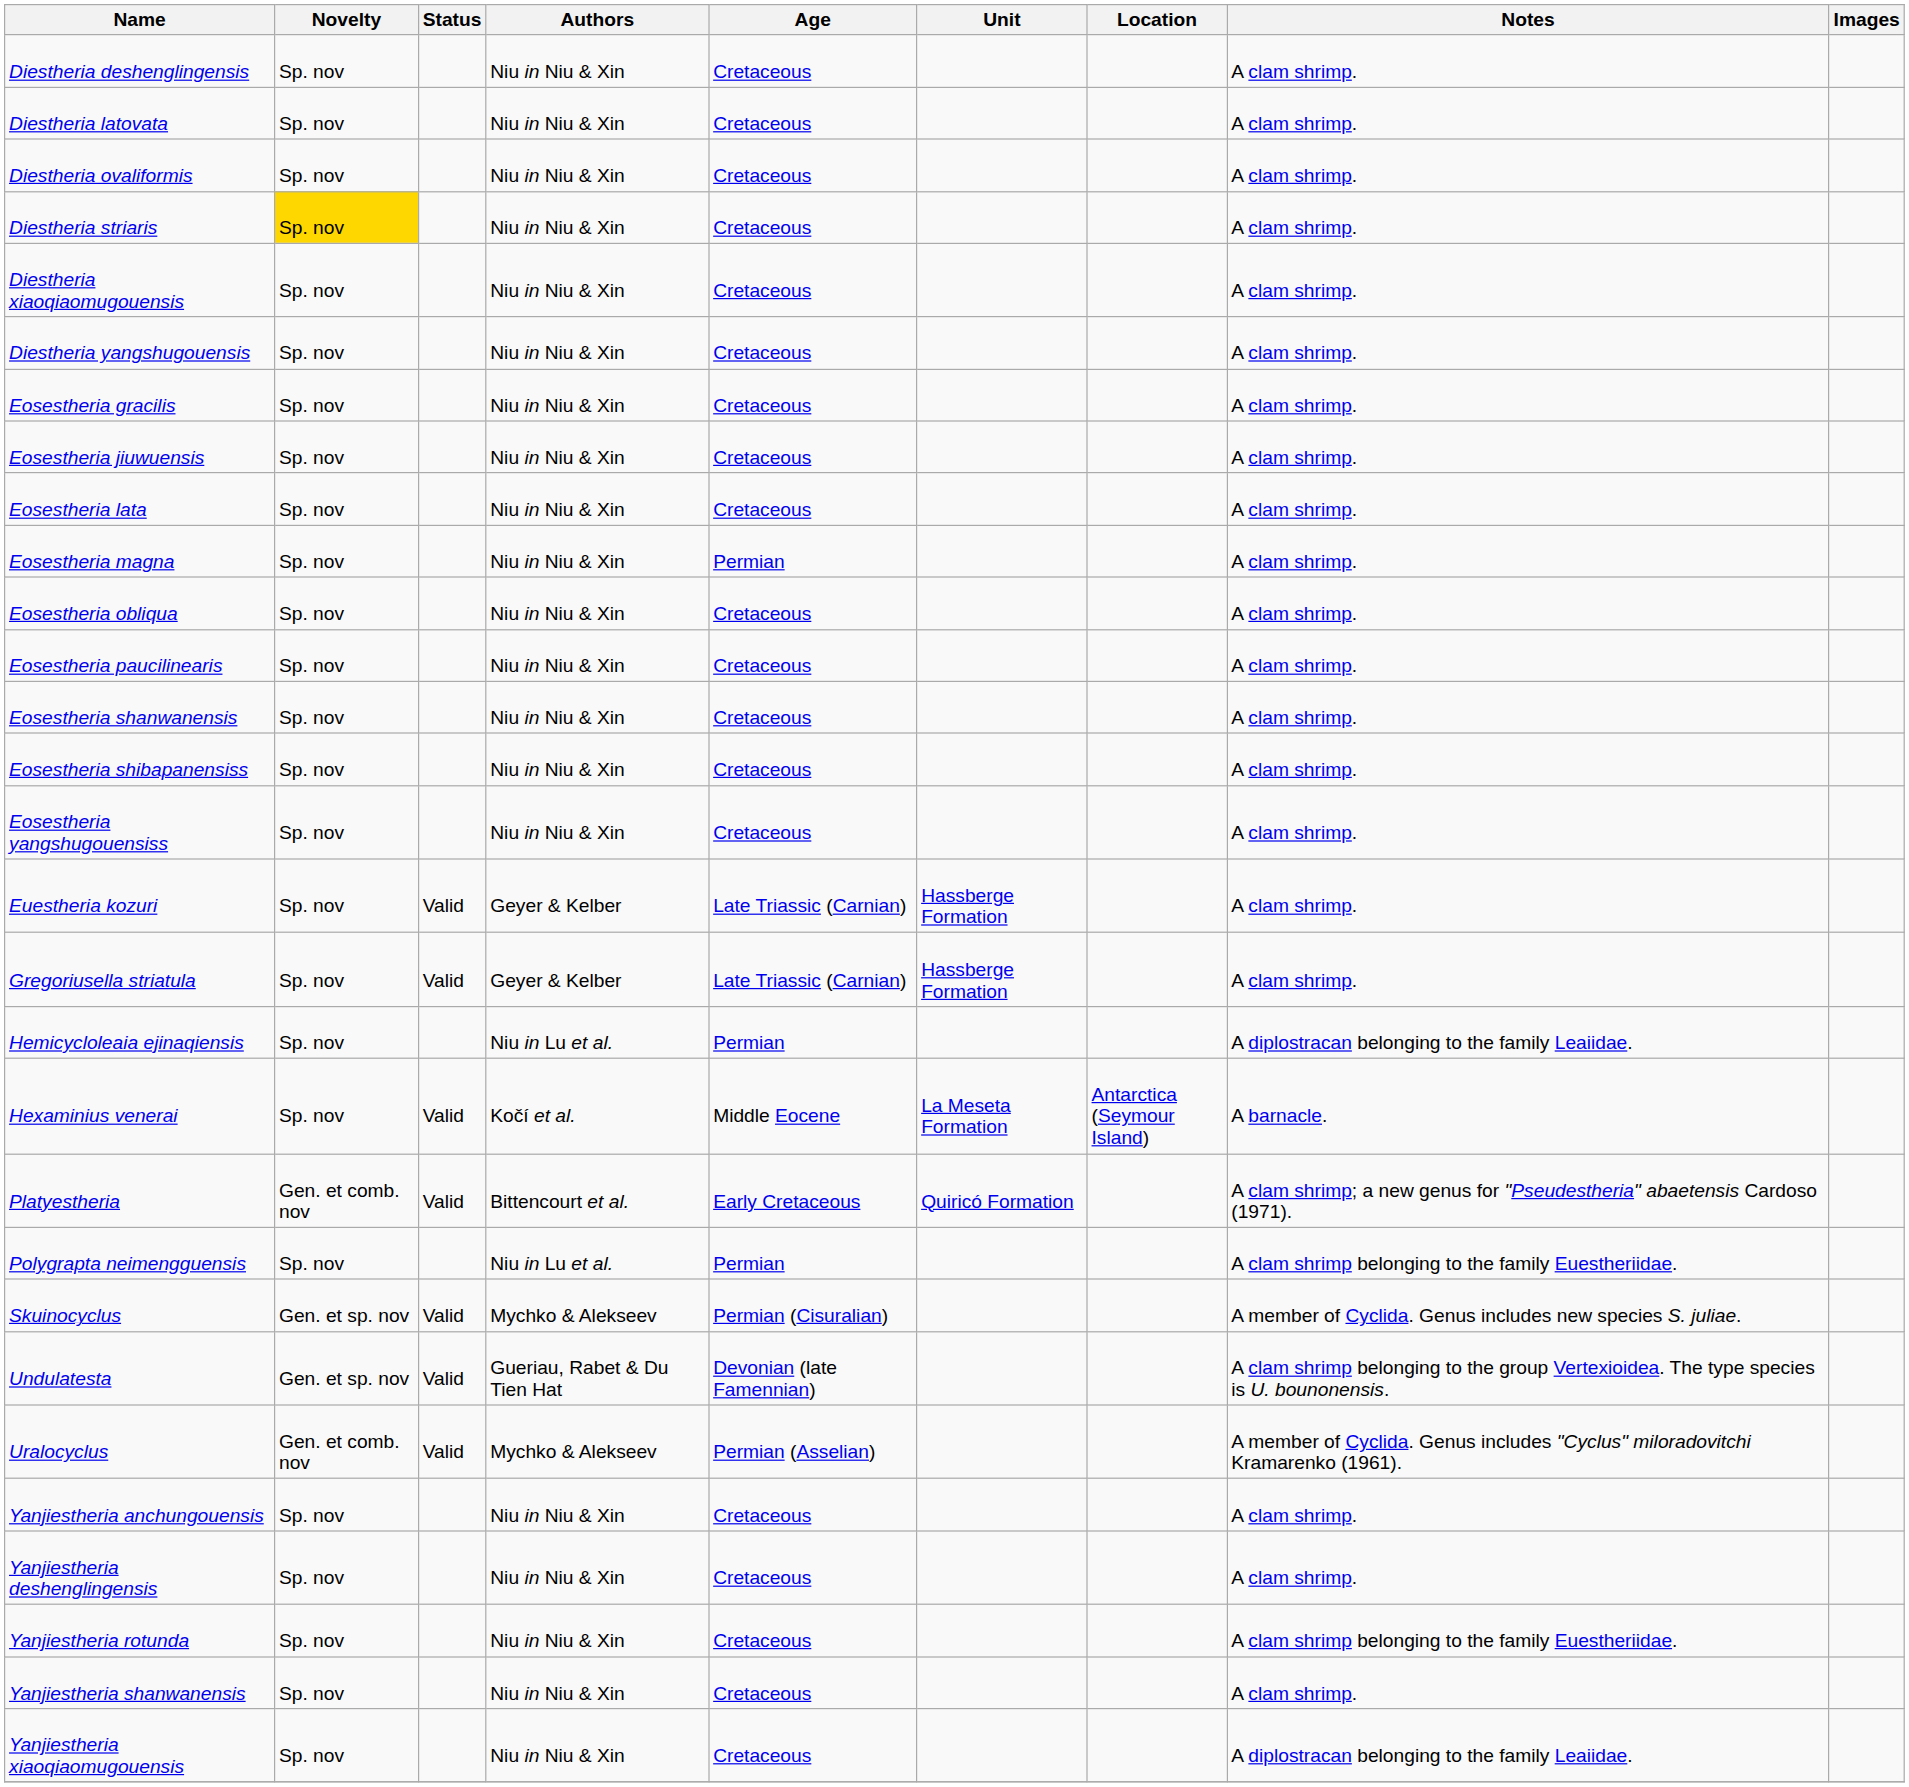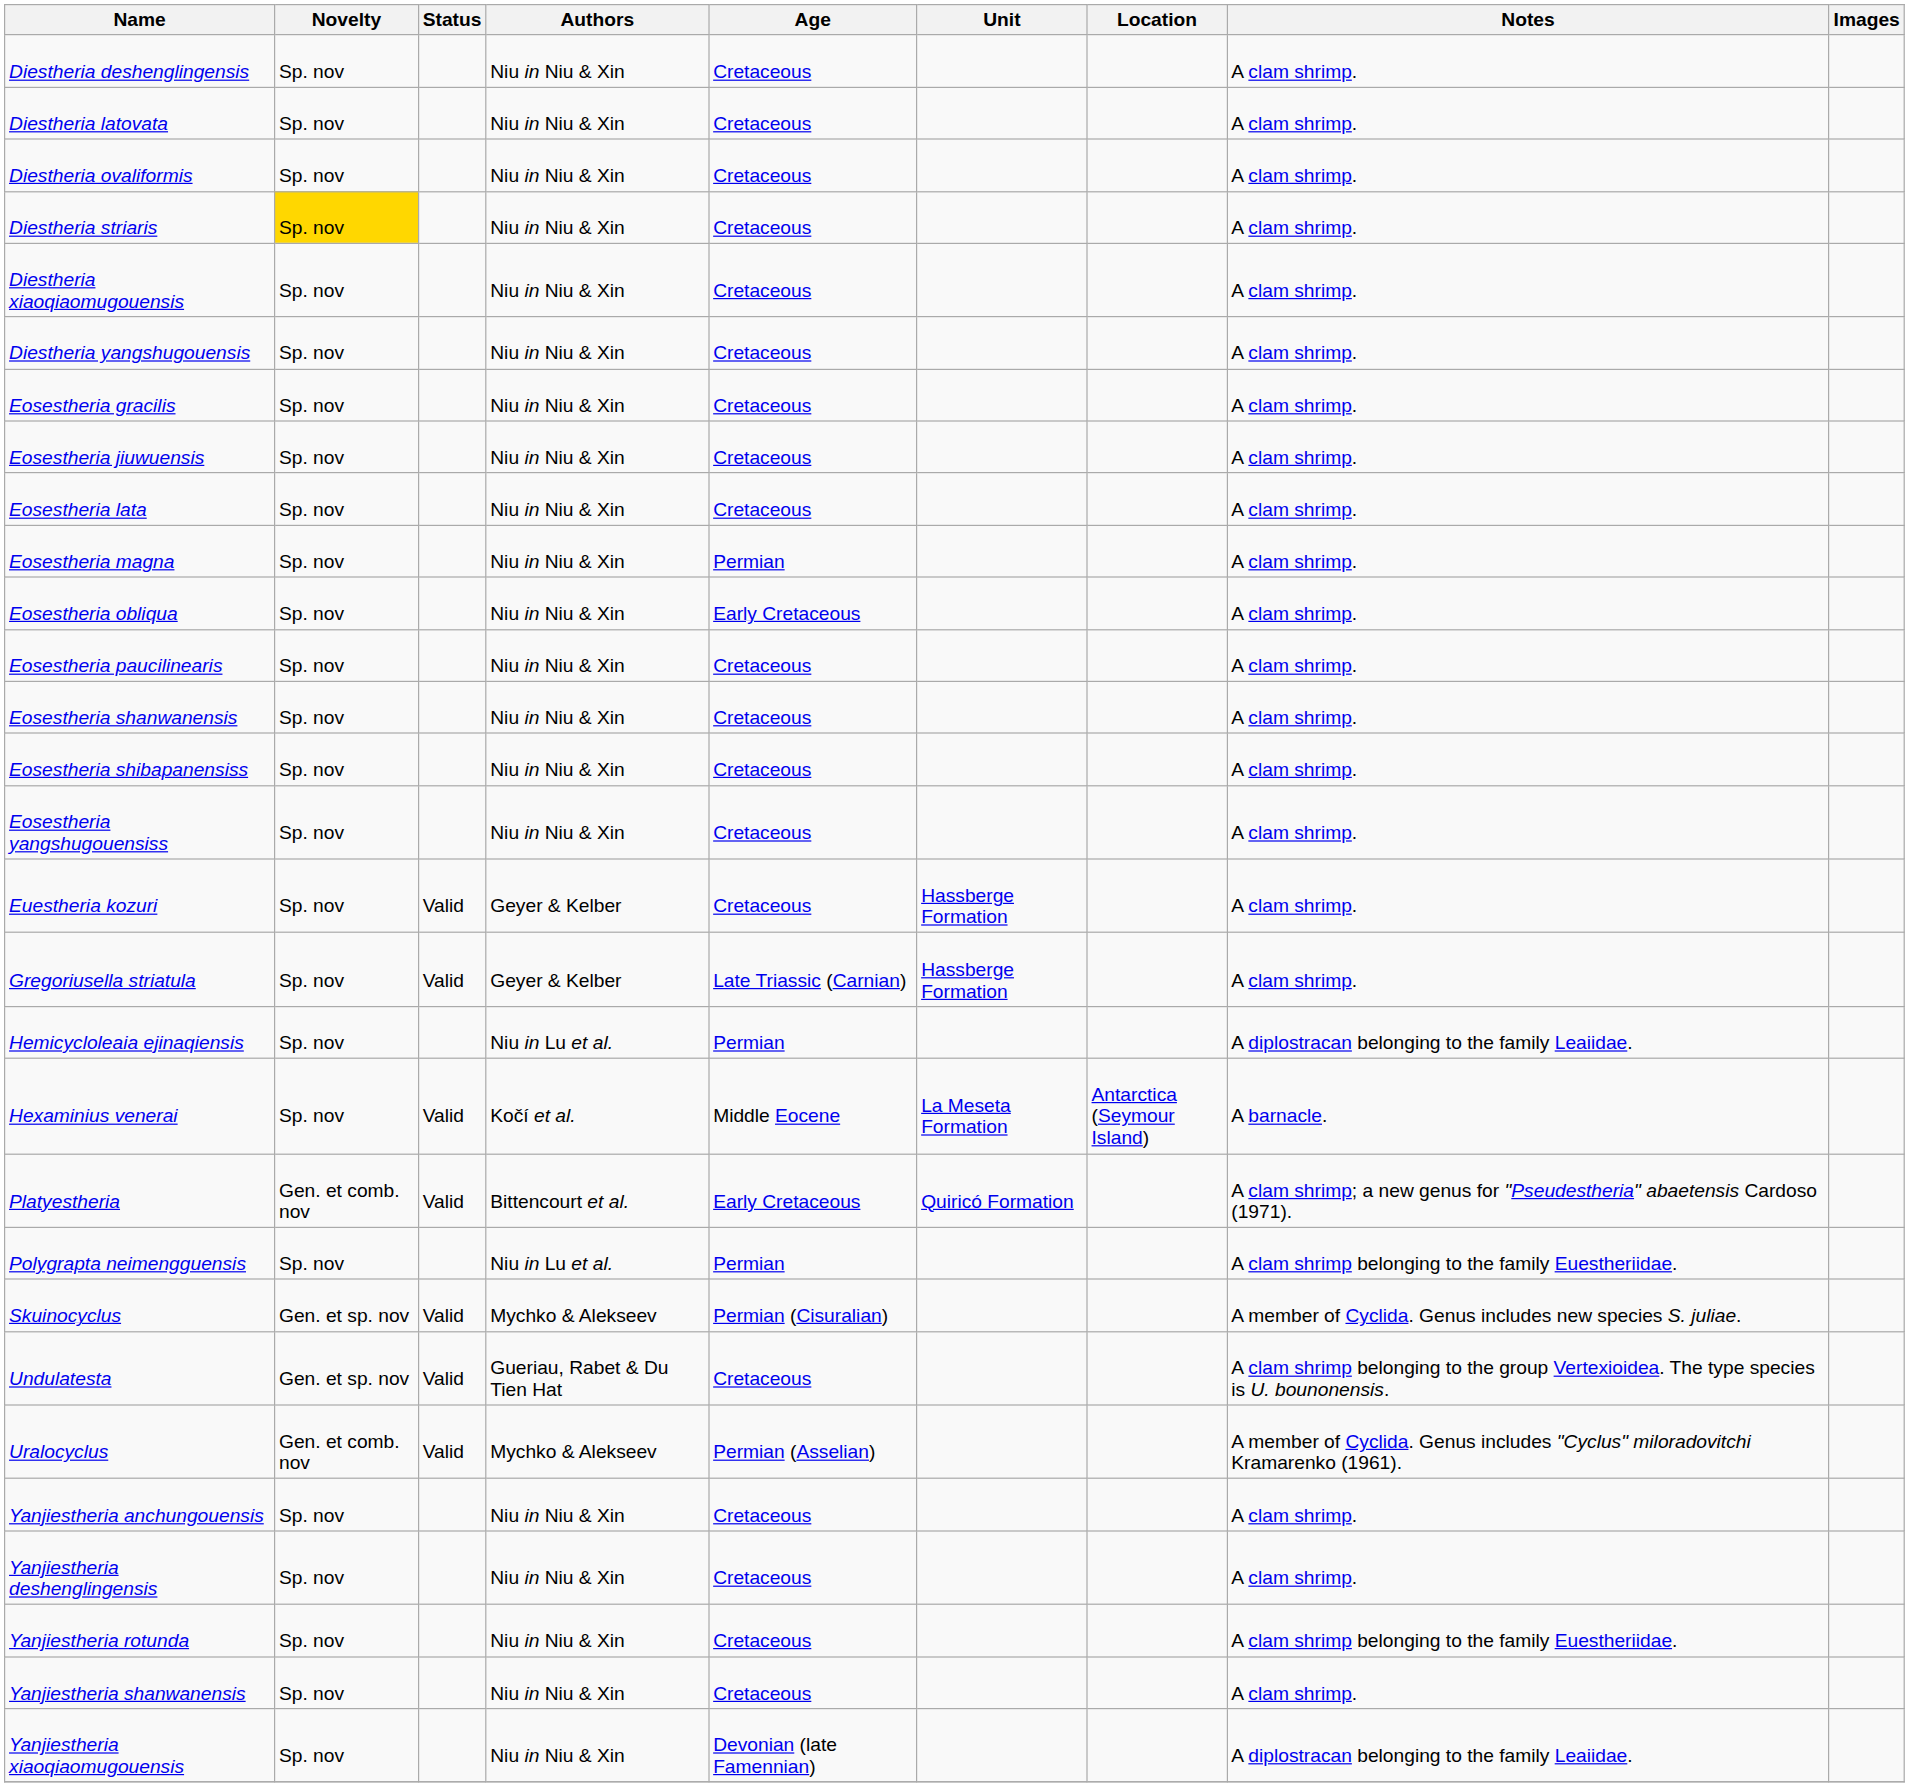 <table class="wikitable sortable" align="center" width="100%">
 <tr>
 <th>Name</th>
 <th>Novelty</th>
 <th>Status</th>
 <th>Authors</th>
 <th>Age</th>
 <th>Unit</th>
 <th>Location</th>
 <th>Notes</th>
 <th>Images</th>
 </tr>
 <tr>
 <td><br><em><a href='#'>Diestheria deshenglingensis</a></em></td>
 <td><br>Sp. nov</td>
 <td></td>
 <td><br>Niu <em>in</em> Niu & Xin</td>
 <td><br><a href='#'>Cretaceous</a></td>
 <td></td>
 <td><br></td>
 <td><br>A <a href='#'>clam shrimp</a>.</td>
 <td></td>
 </tr>
 <tr>
 <td><br><em><a href='#'>Diestheria latovata</a></em></td>
 <td><br>Sp. nov</td>
 <td></td>
 <td><br>Niu <em>in</em> Niu & Xin</td>
 <td><br><a href='#'>Cretaceous</a></td>
 <td></td>
 <td><br></td>
 <td><br>A <a href='#'>clam shrimp</a>.</td>
 <td></td>
 </tr>
 <tr>
 <td><br><em><a href='#'>Diestheria ovaliformis</a></em></td>
 <td><br>Sp. nov</td>
 <td></td>
 <td><br>Niu <em>in</em> Niu & Xin</td>
 <td><br><a href='#'>Cretaceous</a></td>
 <td></td>
 <td><br></td>
 <td><br>A <a href='#'>clam shrimp</a>.</td>
 <td></td>
 </tr>
 <tr>
 <td><br><em><a href='#'>Diestheria striaris</a></em></td>
 <td style="background: gold;"><br>Sp. nov</td>
 <td></td>
 <td><br>Niu <em>in</em> Niu & Xin</td>
 <td><br><a href='#'>Cretaceous</a></td>
 <td></td>
 <td><br></td>
 <td><br>A <a href='#'>clam shrimp</a>.</td>
 <td></td>
 </tr>
 <tr>
 <td><br><em><a href='#'>Diestheria xiaoqiaomugouensis</a></em></td>
 <td><br>Sp. nov</td>
 <td></td>
 <td><br>Niu <em>in</em> Niu & Xin</td>
 <td><br><a href='#'>Cretaceous</a></td>
 <td></td>
 <td><br></td>
 <td><br>A <a href='#'>clam shrimp</a>.</td>
 <td></td>
 </tr>
 <tr>
 <td><br><em><a href='#'>Diestheria yangshugouensis</a></em></td>
 <td><br>Sp. nov</td>
 <td></td>
 <td><br>Niu <em>in</em> Niu & Xin</td>
 <td><br><a href='#'>Cretaceous</a></td>
 <td></td>
 <td><br></td>
 <td><br>A <a href='#'>clam shrimp</a>.</td>
 <td></td>
 </tr>
 <tr>
 <td><br><em><a href='#'>Eosestheria gracilis</a></em></td>
 <td><br>Sp. nov</td>
 <td></td>
 <td><br>Niu <em>in</em> Niu & Xin</td>
 <td><br><a href='#'>Cretaceous</a></td>
 <td></td>
 <td><br></td>
 <td><br>A <a href='#'>clam shrimp</a>.</td>
 <td></td>
 </tr>
 <tr>
 <td><br><em><a href='#'>Eosestheria jiuwuensis</a></em></td>
 <td><br>Sp. nov</td>
 <td></td>
 <td><br>Niu <em>in</em> Niu & Xin</td>
 <td><br><a href='#'>Cretaceous</a></td>
 <td></td>
 <td><br></td>
 <td><br>A <a href='#'>clam shrimp</a>.</td>
 <td></td>
 </tr>
 <tr>
 <td><br><em><a href='#'>Eosestheria lata</a></em></td>
 <td><br>Sp. nov</td>
 <td></td>
 <td><br>Niu <em>in</em> Niu & Xin</td>
 <td><br><a href='#'>Cretaceous</a></td>
 <td></td>
 <td><br></td>
 <td><br>A <a href='#'>clam shrimp</a>.</td>
 <td></td>
 </tr>
 <tr>
 <td><br><em><a href='#'>Eosestheria magna</a></em></td>
 <td><br>Sp. nov</td>
 <td></td>
 <td><br>Niu <em>in</em> Niu & Xin</td>
 <td><br><a href='#'>Permian</a></td>
 <td></td>
 <td><br></td>
 <td><br>A <a href='#'>clam shrimp</a>.</td>
 <td></td>
 </tr>
 <tr>
 <td><br><em><a href='#'>Eosestheria obliqua</a></em></td>
 <td><br>Sp. nov</td>
 <td></td>
 <td><br>Niu <em>in</em> Niu & Xin</td>
-<td><br><a href='#'>Cretaceous</a></td>
+<td><br><a href='#'>Early Cretaceous</a></td>
 <td></td>
 <td><br></td>
 <td><br>A <a href='#'>clam shrimp</a>.</td>
 <td></td>
 </tr>
 <tr>
 <td><br><em><a href='#'>Eosestheria paucilinearis</a></em></td>
 <td><br>Sp. nov</td>
 <td></td>
 <td><br>Niu <em>in</em> Niu & Xin</td>
 <td><br><a href='#'>Cretaceous</a></td>
 <td></td>
 <td><br></td>
 <td><br>A <a href='#'>clam shrimp</a>.</td>
 <td></td>
 </tr>
 <tr>
 <td><br><em><a href='#'>Eosestheria shanwanensis</a></em></td>
 <td><br>Sp. nov</td>
 <td></td>
 <td><br>Niu <em>in</em> Niu & Xin</td>
 <td><br><a href='#'>Cretaceous</a></td>
 <td></td>
 <td><br></td>
 <td><br>A <a href='#'>clam shrimp</a>.</td>
 <td></td>
 </tr>
 <tr>
 <td><br><em><a href='#'>Eosestheria shibapanensiss</a></em></td>
 <td><br>Sp. nov</td>
 <td></td>
 <td><br>Niu <em>in</em> Niu & Xin</td>
 <td><br><a href='#'>Cretaceous</a></td>
 <td></td>
 <td><br></td>
 <td><br>A <a href='#'>clam shrimp</a>.</td>
 <td></td>
 </tr>
 <tr>
 <td><br><em><a href='#'>Eosestheria yangshugouensiss</a></em></td>
 <td><br>Sp. nov</td>
 <td></td>
 <td><br>Niu <em>in</em> Niu & Xin</td>
 <td><br><a href='#'>Cretaceous</a></td>
 <td></td>
 <td><br></td>
 <td><br>A <a href='#'>clam shrimp</a>.</td>
 <td></td>
 </tr>
 <tr>
 <td><br><em><a href='#'>Euestheria kozuri</a></em></td>
 <td><br>Sp. nov</td>
 <td><br>Valid</td>
 <td><br>Geyer & Kelber</td>
-<td><br><a href='#'>Late Triassic</a> (<a href='#'>Carnian</a>)</td>
+<td><br><a href='#'>Cretaceous</a></td>
 <td><br><a href='#'>Hassberge Formation</a></td>
 <td><br></td>
 <td><br>A <a href='#'>clam shrimp</a>.</td>
 <td></td>
 </tr>
 <tr>
 <td><br><em><a href='#'>Gregoriusella striatula</a></em></td>
 <td><br>Sp. nov</td>
 <td><br>Valid</td>
 <td><br>Geyer & Kelber</td>
 <td><br><a href='#'>Late Triassic</a> (<a href='#'>Carnian</a>)</td>
 <td><br><a href='#'>Hassberge Formation</a></td>
 <td><br></td>
 <td><br>A <a href='#'>clam shrimp</a>.</td>
 <td></td>
 </tr>
 <tr>
 <td><br><em><a href='#'>Hemicycloleaia ejinaqiensis</a></em></td>
 <td><br>Sp. nov</td>
 <td></td>
 <td><br>Niu <em>in</em> Lu <em>et al.</em></td>
 <td><br><a href='#'>Permian</a></td>
 <td></td>
 <td><br></td>
 <td><br>A <a href='#'>diplostracan</a> belonging to the family <a href='#'>Leaiidae</a>.</td>
 <td></td>
 </tr>
 <tr>
 <td><br><em><a href='#'>Hexaminius venerai</a></em></td>
 <td><br>Sp. nov</td>
 <td><br>Valid</td>
 <td><br>Kočí <em>et al.</em></td>
 <td><br>Middle <a href='#'>Eocene</a></td>
 <td><br><a href='#'>La Meseta Formation</a></td>
 <td><br><a href='#'>Antarctica</a><br>(<a href='#'>Seymour Island</a>)</td>
 <td><br>A <a href='#'>barnacle</a>.</td>
 <td></td>
 </tr>
 <tr>
 <td><br><em><a href='#'>Platyestheria</a></em></td>
 <td><br>Gen. et comb. nov</td>
 <td><br>Valid</td>
 <td><br>Bittencourt <em>et al.</em></td>
 <td><br><a href='#'>Early Cretaceous</a></td>
 <td><br><a href='#'>Quiricó Formation</a></td>
 <td><br></td>
 <td><br>A <a href='#'>clam shrimp</a>; a new genus for <em>"<a href='#'>Pseudestheria</a>" abaetensis</em> Cardoso (1971).</td>
 <td></td>
 </tr>
 <tr>
 <td><br><em><a href='#'>Polygrapta neimengguensis</a></em></td>
 <td><br>Sp. nov</td>
 <td></td>
 <td><br>Niu <em>in</em> Lu <em>et al.</em></td>
 <td><br><a href='#'>Permian</a></td>
 <td></td>
 <td><br></td>
 <td><br>A <a href='#'>clam shrimp</a> belonging to the family <a href='#'>Euestheriidae</a>.</td>
 <td></td>
 </tr>
 <tr>
 <td><br><em><a href='#'>Skuinocyclus</a></em></td>
 <td><br>Gen. et sp. nov</td>
 <td><br>Valid</td>
 <td><br>Mychko & Alekseev</td>
 <td><br><a href='#'>Permian</a> (<a href='#'>Cisuralian</a>)</td>
 <td></td>
 <td><br></td>
 <td><br>A member of <a href='#'>Cyclida</a>. Genus includes new species <em>S. juliae</em>.</td>
 <td></td>
 </tr>
 <tr>
 <td><br><em><a href='#'>Undulatesta</a></em></td>
 <td><br>Gen. et sp. nov</td>
 <td><br>Valid</td>
 <td><br>Gueriau, Rabet & Du Tien Hat</td>
-<td><br><a href='#'>Devonian</a> (late <a href='#'>Famennian</a>)</td>
+<td><br><a href='#'>Cretaceous</a></td>
 <td></td>
 <td><br></td>
 <td><br>A <a href='#'>clam shrimp</a> belonging to the group <a href='#'>Vertexioidea</a>. The type species is <em>U. bounonensis</em>.</td>
 <td></td>
 </tr>
 <tr>
 <td><br><em><a href='#'>Uralocyclus</a></em></td>
 <td><br>Gen. et comb. nov</td>
 <td><br>Valid</td>
 <td><br>Mychko & Alekseev</td>
 <td><br><a href='#'>Permian</a> (<a href='#'>Asselian</a>)</td>
 <td></td>
 <td><br></td>
 <td><br>A member of <a href='#'>Cyclida</a>. Genus includes <em>"Cyclus" miloradovitchi</em> Kramarenko (1961).</td>
 <td></td>
 </tr>
 <tr>
 <td><br><em><a href='#'>Yanjiestheria anchungouensis</a></em></td>
 <td><br>Sp. nov</td>
 <td></td>
 <td><br>Niu <em>in</em> Niu & Xin</td>
 <td><br><a href='#'>Cretaceous</a></td>
 <td></td>
 <td><br></td>
 <td><br>A <a href='#'>clam shrimp</a>.</td>
 <td></td>
 </tr>
 <tr>
 <td><br><em><a href='#'>Yanjiestheria deshenglingensis</a></em></td>
 <td><br>Sp. nov</td>
 <td></td>
 <td><br>Niu <em>in</em> Niu & Xin</td>
 <td><br><a href='#'>Cretaceous</a></td>
 <td></td>
 <td><br></td>
 <td><br>A <a href='#'>clam shrimp</a>.</td>
 <td></td>
 </tr>
 <tr>
 <td><br><em><a href='#'>Yanjiestheria rotunda</a></em></td>
 <td><br>Sp. nov</td>
 <td></td>
 <td><br>Niu <em>in</em> Niu & Xin</td>
 <td><br><a href='#'>Cretaceous</a></td>
 <td></td>
 <td><br></td>
 <td><br>A <a href='#'>clam shrimp</a> belonging to the family <a href='#'>Euestheriidae</a>.</td>
 <td></td>
 </tr>
 <tr>
 <td><br><em><a href='#'>Yanjiestheria shanwanensis</a></em></td>
 <td><br>Sp. nov</td>
 <td></td>
 <td><br>Niu <em>in</em> Niu & Xin</td>
 <td><br><a href='#'>Cretaceous</a></td>
 <td></td>
 <td><br></td>
 <td><br>A <a href='#'>clam shrimp</a>.</td>
 <td></td>
 </tr>
 <tr>
 <td><br><em><a href='#'>Yanjiestheria xiaoqiaomugouensis</a></em></td>
 <td><br>Sp. nov</td>
 <td></td>
 <td><br>Niu <em>in</em> Niu & Xin</td>
-<td><br><a href='#'>Cretaceous</a></td>
+<td><br><a href='#'>Devonian</a> (late <a href='#'>Famennian</a>)</td>
 <td></td>
 <td><br></td>
 <td><br>A <a href='#'>diplostracan</a> belonging to the family <a href='#'>Leaiidae</a>.</td>
 <td></td>
 </tr>
 <tr>
 </tr>
 </table>
